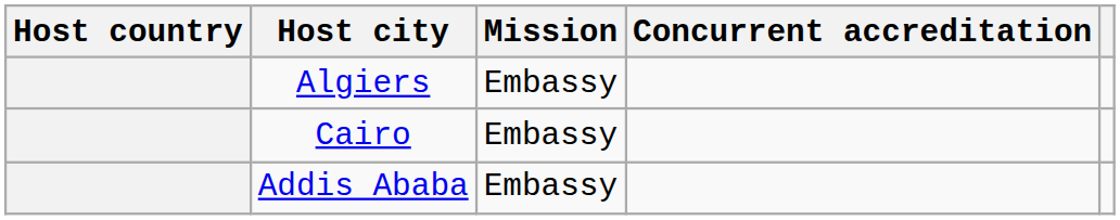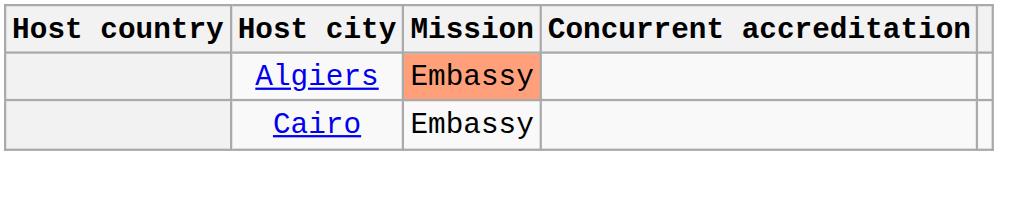 <table class="wikitable plainrowheaders" style="text-align:center;">
 <tr>
 <th scope="col">Host country</th>
 <th scope="col">Host city</th>
 <th scope="col">Mission</th>
 <th scope="col">Concurrent accreditation</th>
 <th scope="col"></th>
 </tr>
 <tr>
 <th scope="row"></th>
 <td><a href='#'>Algiers</a></td>
-<td>Embassy</td>
+<td style="background: lightsalmon;">Embassy</td>
 <td></td>
 <td></td>
 </tr>
 <tr>
 <th scope="row"></th>
 <td><a href='#'>Cairo</a></td>
 <td>Embassy</td>
 <td></td>
 <td></td>
 </tr>
-<tr>
-<th scope="row"></th>
-<td><a href='#'>Addis Ababa</a></td>
-<td>Embassy</td>
-<td></td>
-<td></td>
-</tr>
 </table>
